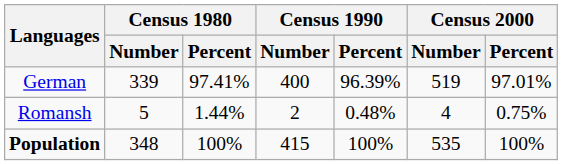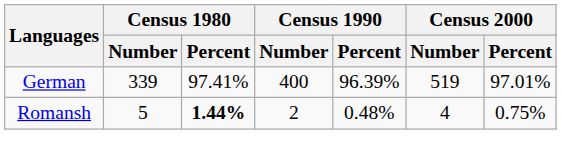 <table class="wikitable">
 <tr>
 <th rowspan="2">Languages</th>
 <th colspan="2">Census 1980</th>
 <th colspan="2">Census 1990</th>
 <th colspan="2">Census 2000</th>
 </tr>
 <tr>
 <th>Number</th>
 <th>Percent</th>
 <th>Number</th>
 <th>Percent</th>
 <th>Number</th>
 <th>Percent</th>
 </tr>
 <tr align="center">
 <td><a href='#'>German</a></td>
 <td>339</td>
 <td>97.41%</td>
 <td>400</td>
 <td>96.39%</td>
 <td>519</td>
 <td>97.01%</td>
 </tr>
 <tr align="center">
 <td><a href='#'>Romansh</a></td>
 <td>5</td>
-<td>1.44%</td>
+<td><strong>1.44%</strong></td>
 <td>2</td>
 <td>0.48%</td>
 <td>4</td>
 <td>0.75%</td>
 </tr>
-<tr align="center">
-<td><strong>Population</strong></td>
-<td>348</td>
-<td>100%</td>
-<td>415</td>
-<td>100%</td>
-<td>535</td>
-<td>100%</td>
-</tr>
 </table>
